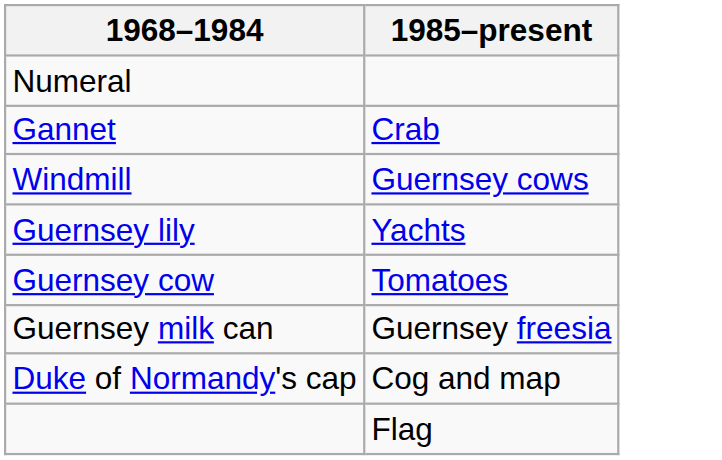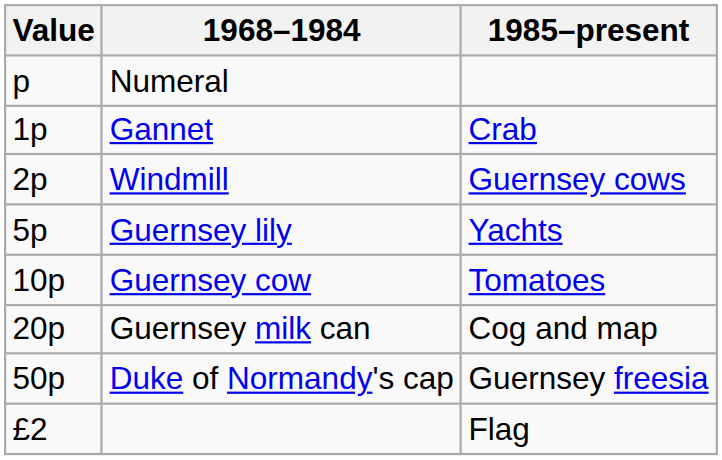 <table class="wikitable" style="font-size: 90%">
 <tr>
+<th>Value</th>
 <th>1968–1984</th>
 <th>1985–present</th>
 </tr>
 <tr>
+<td>p</td>
 <td>Numeral</td>
 <td></td>
 </tr>
 <tr>
+<td>1p</td>
 <td><a href='#'>Gannet</a></td>
 <td><a href='#'>Crab</a></td>
 </tr>
 <tr>
+<td>2p</td>
 <td><a href='#'>Windmill</a></td>
 <td><a href='#'>Guernsey cows</a></td>
 </tr>
 <tr>
+<td>5p</td>
 <td><a href='#'>Guernsey lily</a></td>
 <td><a href='#'>Yachts</a></td>
 </tr>
 <tr>
+<td>10p</td>
 <td><a href='#'>Guernsey cow</a></td>
 <td><a href='#'>Tomatoes</a></td>
 </tr>
 <tr>
+<td>20p</td>
 <td>Guernsey <a href='#'>milk</a> can</td>
+<td>Cog and map</td>
+</tr>
+<tr>
+<td>50p</td>
+<td><a href='#'>Duke</a> of <a href='#'>Normandy</a>'s cap</td>
 <td>Guernsey <a href='#'>freesia</a></td>
 </tr>
 <tr>
-<td><a href='#'>Duke</a> of <a href='#'>Normandy</a>'s cap</td>
-<td>Cog and map</td>
-</tr>
-<tr>
+<td>£2</td>
 <td></td>
 <td>Flag</td>
 </tr>
 </table>
